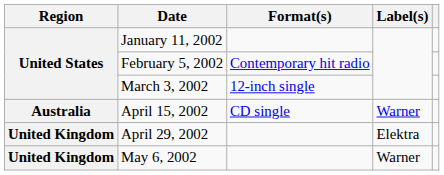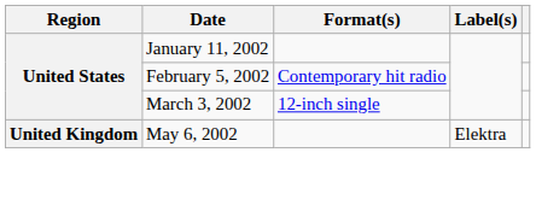 <table class="wikitable plainrowheaders">
 <tr>
 <th scope="col">Region</th>
 <th scope="col">Date</th>
 <th scope="col">Format(s)</th>
 <th scope="col">Label(s)</th>
 <th scope="col"></th>
 </tr>
 <tr>
 <th rowspan="3" scope="row">United States</th>
 <td>January 11, 2002</td>
 <td></td>
 <td rowspan="3"></td>
 <td align="center"></td>
 </tr>
 <tr>
 <td>February 5, 2002</td>
 <td><a href='#'>Contemporary hit radio</a></td>
 <td align="center"></td>
 </tr>
 <tr>
 <td>March 3, 2002</td>
 <td><a href='#'>12-inch single</a></td>
 <td align="center"></td>
 </tr>
 <tr>
-<th scope="row">Australia</th>
-<td>April 15, 2002</td>
-<td><a href='#'>CD single</a></td>
-<td><a href='#'>Warner</a></td>
-<td align="center"></td>
-</tr>
-<tr>
 <th scope="row">United Kingdom</th>
-<td>April 29, 2002</td>
+<td>May 6, 2002</td>
 <td></td>
 <td>Elektra</td>
 <td align="center"></td>
 </tr>
-<tr>
-<th scope="row">United Kingdom</th>
-<td>May 6, 2002</td>
-<td></td>
-<td>Warner</td>
-<td align="center"></td>
-</tr>
 </table>
